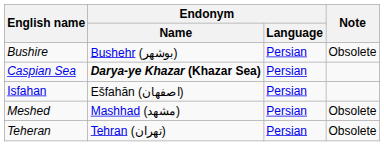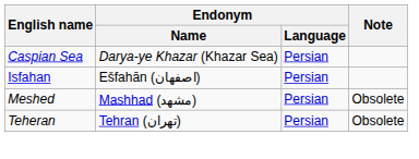 <table class="wikitable sortable mw-collapsible">
 <tr>
 <th rowspan="2">English name</th>
 <th colspan="2">Endonym</th>
 <th rowspan="2">Note</th>
 </tr>
 <tr>
 <th>Name</th>
 <th>Language</th>
 </tr>
 <tr>
-<td><em>Bushire</em></td>
-<td><a href='#'>Bushehr</a> (بوشهر)</td>
-<td><a href='#'>Persian</a></td>
-<td>Obsolete</td>
-</tr>
-<tr>
 <td><em><a href='#'>Caspian Sea</a></em></td>
-<td><strong><em>Darya-ye Khazar</em> (Khazar Sea)</strong></td>
+<td><em>Darya-ye Khazar</em> (Khazar Sea)</td>
 <td><a href='#'>Persian</a></td>
 <td></td>
 </tr>
 <tr>
 <td><a href='#'>Isfahan</a></td>
 <td>Ešfahān (اصفهان)</td>
 <td><a href='#'>Persian</a></td>
 <td></td>
 </tr>
 <tr>
 <td><em>Meshed</em></td>
 <td><a href='#'>Mashhad</a> (مشهد)</td>
 <td><a href='#'>Persian</a></td>
 <td>Obsolete</td>
 </tr>
 <tr>
 <td><em>Teheran</em></td>
 <td><a href='#'>Tehran</a> (تهران)</td>
 <td><a href='#'>Persian</a></td>
 <td>Obsolete</td>
 </tr>
 </table>
